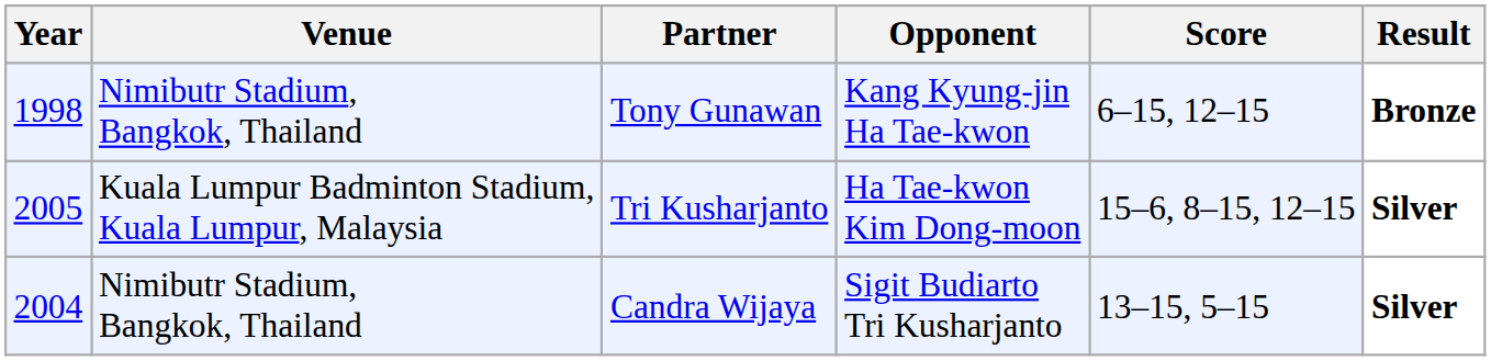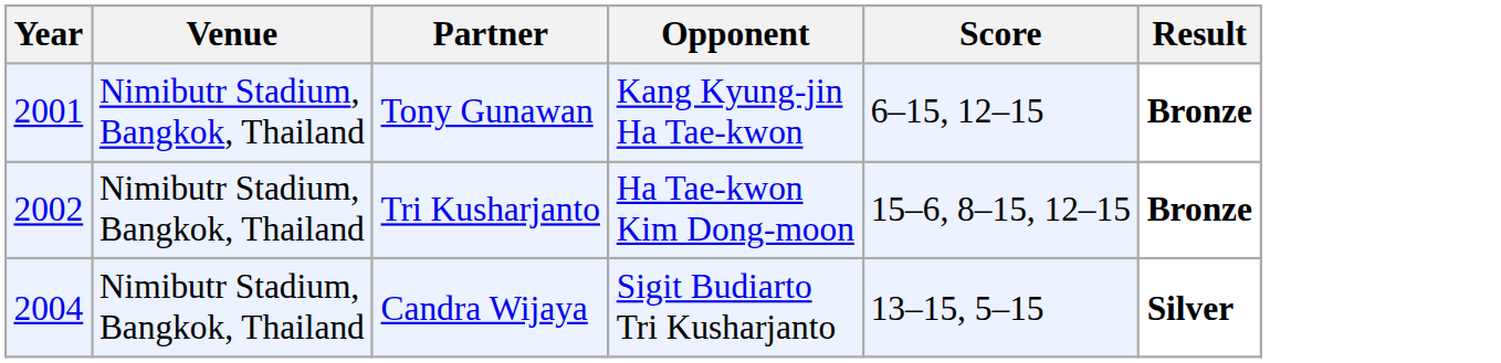 <table class="sortable wikitable" style="font-size: 90%;">
 <tr>
 <th>Year</th>
 <th>Venue</th>
 <th>Partner</th>
 <th>Opponent</th>
 <th>Score</th>
 <th>Result</th>
 </tr>
 <tr style="background:#ECF2FF">
-<td align="center"><a href='#'>1998</a></td>
+<td align="center"><a href='#'>2001</a></td>
 <td align="left"><a href='#'>Nimibutr Stadium</a>,<br><a href='#'>Bangkok</a>, Thailand</td>
 <td align="left"> <a href='#'>Tony Gunawan</a></td>
 <td align="left"> <a href='#'>Kang Kyung-jin</a><br> <a href='#'>Ha Tae-kwon</a></td>
 <td align="left">6–15, 12–15</td>
 <td style="text-align:left; background:white"> <strong>Bronze</strong></td>
 </tr>
 <tr style="background:#ECF2FF">
-<td align="center"><a href='#'>2005</a></td>
-<td align="left">Kuala Lumpur Badminton Stadium,<br><a href='#'>Kuala Lumpur</a>, Malaysia</td>
+<td align="center"><a href='#'>2002</a></td>
+<td align="left">Nimibutr Stadium,<br>Bangkok, Thailand</td>
 <td align="left"> <a href='#'>Tri Kusharjanto</a></td>
 <td align="left"> <a href='#'>Ha Tae-kwon</a><br> <a href='#'>Kim Dong-moon</a></td>
 <td align="left">15–6, 8–15, 12–15</td>
-<td style="text-align:left; background:white"> <strong>Silver</strong></td>
+<td style="text-align:left; background:white"> <strong>Bronze</strong></td>
 </tr>
 <tr style="background:#ECF2FF">
 <td align="center"><a href='#'>2004</a></td>
 <td align="left">Nimibutr Stadium,<br>Bangkok, Thailand</td>
 <td align="left"> <a href='#'>Candra Wijaya</a></td>
 <td align="left"> <a href='#'>Sigit Budiarto</a><br> Tri Kusharjanto</td>
 <td align="left">13–15, 5–15</td>
 <td style="text-align:left; background:white"> <strong>Silver</strong></td>
 </tr>
 </table>
